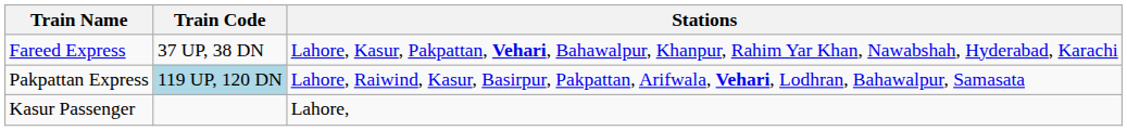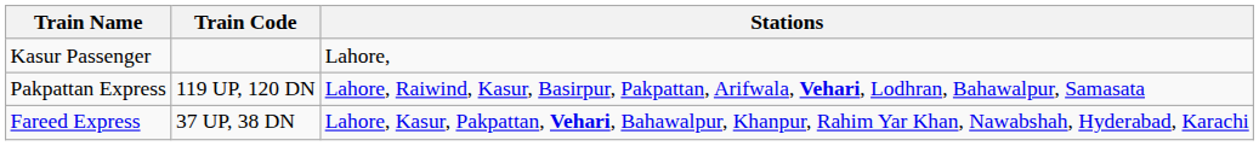 <table class="wikitable" style="text-align:left">
 <tr>
 <th>Train Name</th>
 <th>Train Code</th>
 <th>Stations</th>
 </tr>
 <tr>
+<td>Kasur Passenger</td>
+<td></td>
+<td>Lahore,</td>
+</tr>
+<tr>
+<td>Pakpattan Express</td>
+<td>119 UP, 120 DN</td>
+<td><a href='#'>Lahore</a>, <a href='#'>Raiwind</a>, <a href='#'>Kasur</a>, <a href='#'>Basirpur</a>, <a href='#'>Pakpattan</a>, <a href='#'>Arifwala</a>, <strong><a href='#'>Vehari</a></strong>, <a href='#'>Lodhran</a>, <a href='#'>Bahawalpur</a>, <a href='#'>Samasata</a></td>
+</tr>
+<tr>
 <td><a href='#'>Fareed Express</a></td>
 <td>37 UP, 38 DN</td>
 <td><a href='#'>Lahore</a>, <a href='#'>Kasur</a>, <a href='#'>Pakpattan</a>, <strong><a href='#'>Vehari</a></strong>, <a href='#'>Bahawalpur</a>, <a href='#'>Khanpur</a>, <a href='#'>Rahim Yar Khan</a>, <a href='#'>Nawabshah</a>, <a href='#'>Hyderabad</a>, <a href='#'>Karachi</a></td>
 </tr>
-<tr>
-<td>Pakpattan Express</td>
-<td style="background: lightblue;">119 UP, 120 DN</td>
-<td><a href='#'>Lahore</a>, <a href='#'>Raiwind</a>, <a href='#'>Kasur</a>, <a href='#'>Basirpur</a>, <a href='#'>Pakpattan</a>, <a href='#'>Arifwala</a>, <strong><a href='#'>Vehari</a></strong>, <a href='#'>Lodhran</a>, <a href='#'>Bahawalpur</a>, <a href='#'>Samasata</a></td>
-</tr>
-<tr>
-<td>Kasur Passenger</td>
-<td></td>
-<td>Lahore,</td>
-</tr>
 </table>
